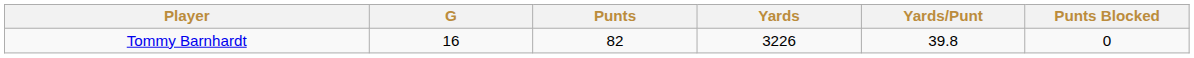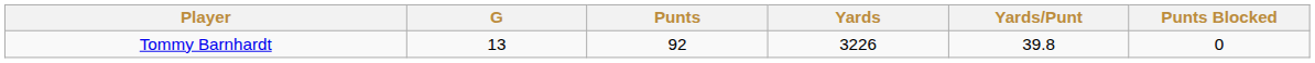 <table class="wikitable">
 <tr style="background:#FFFFFF; color:#BB8C3C">
 <th bgcolor="#DDDDFF" width="20%">Player</th>
 <th bgcolor="#DDDDFF" width="9%">G</th>
 <th bgcolor="#DDDDFF" width="9%">Punts</th>
 <th bgcolor="#DDDDFF" width="9%">Yards</th>
 <th bgcolor="#DDDDFF" width="9%">Yards/Punt</th>
 <th bgcolor="#DDDDFF" width="9%">Punts Blocked</th>
 </tr>
 <tr align="center">
 <td><a href='#'>Tommy Barnhardt</a></td>
-<td>16</td>
-<td>82</td>
+<td>13</td>
+<td>92</td>
 <td>3226</td>
 <td>39.8</td>
 <td>0</td>
 </tr>
 </table>
